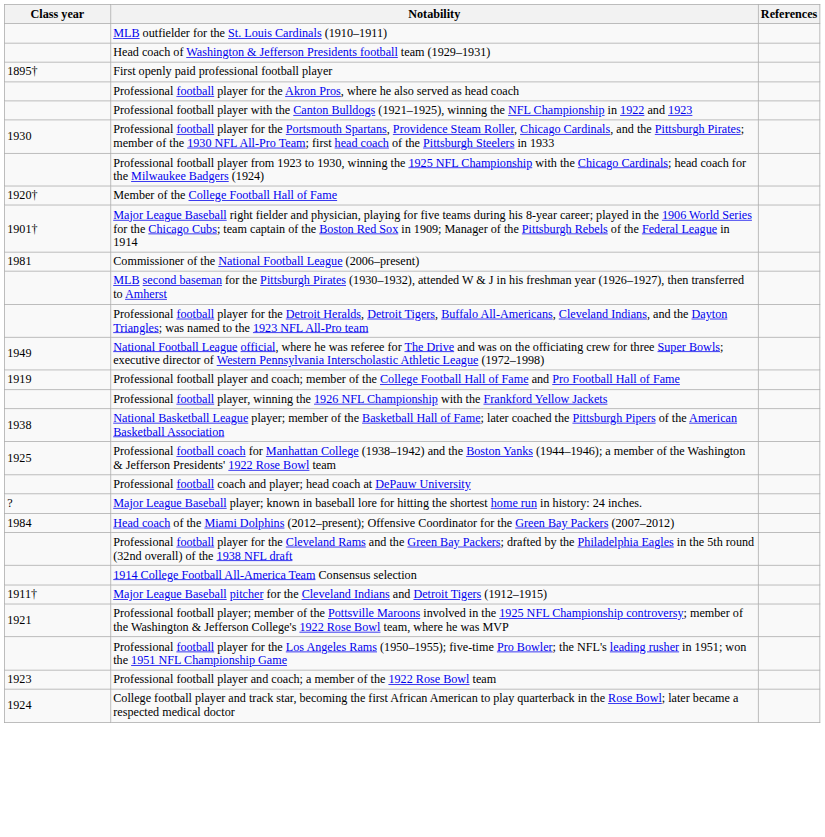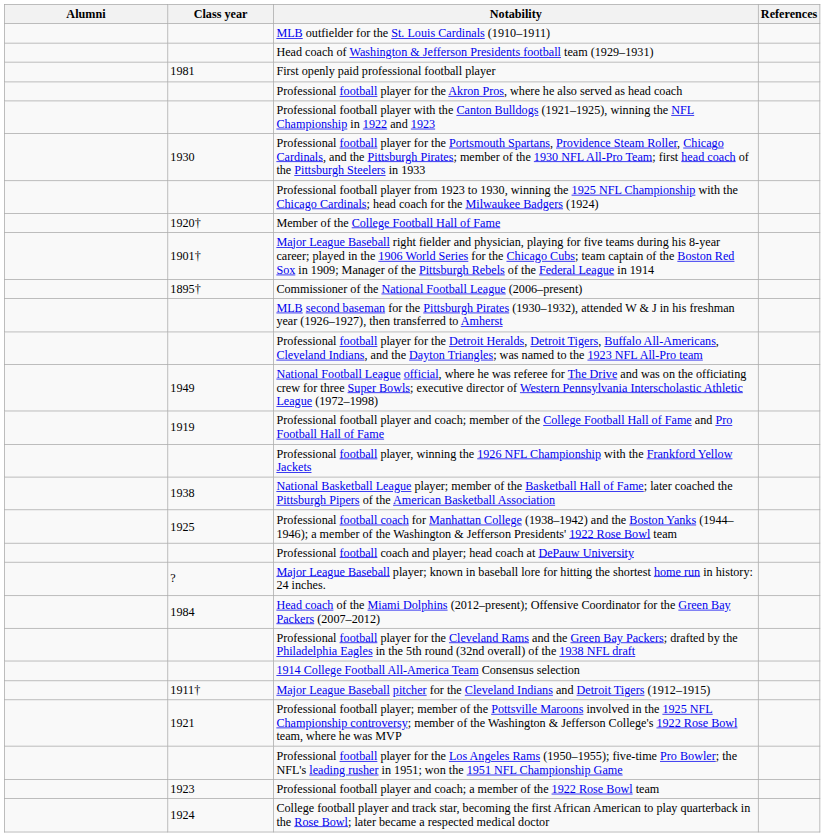 <table class="wikitable sortable col2center col4center vertical-align-top" width=85%>
 <tr>
+<th width="20%">Alumni</th>
 <th width="13%">Class year</th>
 <th width="*" class="unsortable">Notability</th>
 <th width="4%" class="unsortable">References</th>
 </tr>
 <tr>
 <td></td>
+<td></td>
 <td><a href='#'>MLB</a> outfielder for the <a href='#'>St. Louis Cardinals</a> (1910–1911)</td>
 <td></td>
 </tr>
 <tr>
 <td></td>
+<td></td>
 <td>Head coach of <a href='#'>Washington & Jefferson Presidents football</a> team (1929–1931)</td>
 <td></td>
 </tr>
 <tr>
-<td>1895†</td>
+<td></td>
+<td>1981</td>
 <td>First openly paid professional football player</td>
 <td></td>
 </tr>
 <tr>
+<td></td>
 <td></td>
 <td>Professional <a href='#'>football</a> player for the <a href='#'>Akron Pros</a>, where he also served as head coach</td>
 <td></td>
 </tr>
 <tr>
 <td></td>
+<td></td>
 <td>Professional football player with the <a href='#'>Canton Bulldogs</a> (1921–1925), winning the <a href='#'>NFL Championship</a> in <a href='#'>1922</a> and <a href='#'>1923</a></td>
 <td></td>
 </tr>
 <tr>
+<td></td>
 <td>1930</td>
 <td>Professional <a href='#'>football</a> player for the <a href='#'>Portsmouth Spartans</a>, <a href='#'>Providence Steam Roller</a>, <a href='#'>Chicago Cardinals</a>, and the <a href='#'>Pittsburgh Pirates</a>; member of the <a href='#'>1930 NFL All-Pro Team</a>; first <a href='#'>head coach</a> of the <a href='#'>Pittsburgh Steelers</a> in 1933</td>
 <td></td>
 </tr>
 <tr>
 <td></td>
+<td></td>
 <td>Professional football player from 1923 to 1930, winning the <a href='#'>1925 NFL Championship</a> with the <a href='#'>Chicago Cardinals</a>; head coach for the <a href='#'>Milwaukee Badgers</a> (1924)</td>
 <td></td>
 </tr>
 <tr>
+<td></td>
 <td>1920†</td>
 <td>Member of the <a href='#'>College Football Hall of Fame</a></td>
 <td></td>
 </tr>
 <tr>
+<td></td>
 <td>1901†</td>
 <td><a href='#'>Major League Baseball</a> right fielder and physician, playing for five teams during his 8-year career; played in the <a href='#'>1906 World Series</a> for the <a href='#'>Chicago Cubs</a>; team captain of the <a href='#'>Boston Red Sox</a> in 1909; Manager of the <a href='#'>Pittsburgh Rebels</a> of the <a href='#'>Federal League</a> in 1914</td>
 <td></td>
 </tr>
 <tr>
-<td>1981</td>
+<td></td>
+<td>1895†</td>
 <td>Commissioner of the <a href='#'>National Football League</a> (2006–present)</td>
 <td></td>
 </tr>
 <tr>
+<td></td>
 <td></td>
 <td><a href='#'>MLB</a> <a href='#'>second baseman</a> for the <a href='#'>Pittsburgh Pirates</a> (1930–1932), attended W & J in his freshman year (1926–1927), then transferred to <a href='#'>Amherst</a></td>
 <td></td>
 </tr>
 <tr>
 <td></td>
+<td></td>
 <td>Professional <a href='#'>football</a> player for the <a href='#'>Detroit Heralds</a>, <a href='#'>Detroit Tigers</a>, <a href='#'>Buffalo All-Americans</a>, <a href='#'>Cleveland Indians</a>, and the <a href='#'>Dayton Triangles</a>; was named to the <a href='#'>1923 NFL All-Pro team</a></td>
 <td></td>
 </tr>
 <tr>
+<td></td>
 <td>1949</td>
 <td><a href='#'>National Football League</a> <a href='#'>official</a>, where he was referee for <a href='#'>The Drive</a> and was on the officiating crew for three <a href='#'>Super Bowls</a>; executive director of <a href='#'>Western Pennsylvania Interscholastic Athletic League</a> (1972–1998)</td>
 <td></td>
 </tr>
 <tr>
+<td></td>
 <td>1919</td>
 <td>Professional football player and coach; member of the <a href='#'>College Football Hall of Fame</a> and <a href='#'>Pro Football Hall of Fame</a></td>
 <td></td>
 </tr>
 <tr>
 <td></td>
+<td></td>
 <td>Professional <a href='#'>football</a>  player, winning the <a href='#'>1926 NFL Championship</a> with the <a href='#'>Frankford Yellow Jackets</a></td>
 <td></td>
 </tr>
 <tr>
+<td></td>
 <td>1938</td>
 <td><a href='#'>National Basketball League</a> player; member of the <a href='#'>Basketball Hall of Fame</a>; later coached the <a href='#'>Pittsburgh Pipers</a> of the <a href='#'>American Basketball Association</a></td>
 <td></td>
 </tr>
 <tr>
+<td></td>
 <td>1925</td>
 <td>Professional <a href='#'>football coach</a> for <a href='#'>Manhattan College</a> (1938–1942) and the <a href='#'>Boston Yanks</a> (1944–1946); a member of the Washington & Jefferson Presidents' <a href='#'>1922 Rose Bowl</a> team</td>
 <td></td>
 </tr>
 <tr>
 <td></td>
+<td></td>
 <td>Professional <a href='#'>football</a> coach and player; head coach at <a href='#'>DePauw University</a></td>
 <td></td>
 </tr>
 <tr>
+<td></td>
 <td>?</td>
 <td><a href='#'>Major League Baseball</a> player; known in baseball lore for hitting the shortest <a href='#'>home run</a> in history: 24 inches.</td>
 <td></td>
 </tr>
 <tr>
+<td></td>
 <td>1984</td>
 <td><a href='#'>Head coach</a> of the <a href='#'>Miami Dolphins</a> (2012–present); Offensive Coordinator for the <a href='#'>Green Bay Packers</a> (2007–2012)</td>
 <td></td>
 </tr>
 <tr>
 <td></td>
+<td></td>
 <td>Professional <a href='#'>football</a>  player for the <a href='#'>Cleveland Rams</a> and the <a href='#'>Green Bay Packers</a>; drafted by the <a href='#'>Philadelphia Eagles</a> in the 5th round (32nd overall) of the <a href='#'>1938 NFL draft</a></td>
 <td></td>
 </tr>
 <tr>
 <td></td>
+<td></td>
 <td><a href='#'>1914 College Football All-America Team</a> Consensus selection</td>
 <td></td>
 </tr>
 <tr>
+<td></td>
 <td>1911†</td>
 <td><a href='#'>Major League Baseball</a> <a href='#'>pitcher</a> for the <a href='#'>Cleveland Indians</a> and <a href='#'>Detroit Tigers</a> (1912–1915)</td>
 <td></td>
 </tr>
 <tr>
+<td></td>
 <td>1921</td>
 <td>Professional football player; member of the <a href='#'>Pottsville Maroons</a> involved in the <a href='#'>1925 NFL Championship controversy</a>; member of the Washington & Jefferson College's <a href='#'>1922 Rose Bowl</a> team, where he was MVP</td>
 <td></td>
 </tr>
 <tr>
 <td></td>
+<td></td>
 <td>Professional <a href='#'>football</a> player for the <a href='#'>Los Angeles Rams</a> (1950–1955); five-time <a href='#'>Pro Bowler</a>; the NFL's <a href='#'>leading rusher</a> in 1951; won the <a href='#'>1951 NFL Championship Game</a></td>
 <td></td>
 </tr>
 <tr>
+<td></td>
 <td>1923</td>
 <td>Professional football player and coach; a member of the <a href='#'>1922 Rose Bowl</a> team</td>
 <td></td>
 </tr>
 <tr>
+<td></td>
 <td>1924</td>
 <td>College football player and track star, becoming the first African American to play quarterback in the <a href='#'>Rose Bowl</a>; later became a respected medical doctor</td>
 <td></td>
 </tr>
 </table>
